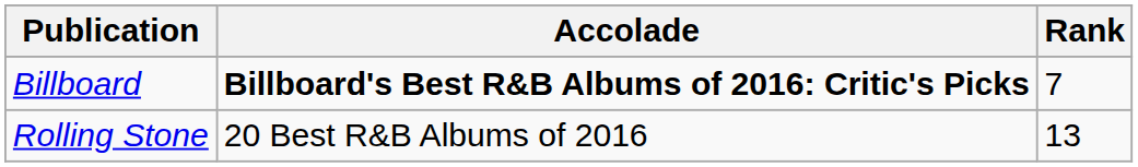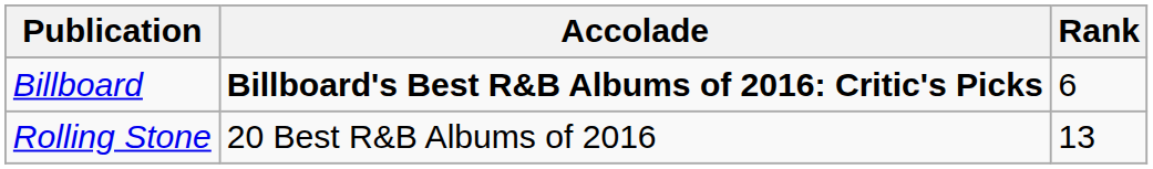 <table class="wikitable sortable">
 <tr>
 <th>Publication</th>
 <th>Accolade</th>
 <th>Rank</th>
 </tr>
 <tr>
 <td><em><a href='#'>Billboard</a></em></td>
 <td><strong>Billboard's Best R&B Albums of 2016: Critic's Picks</strong></td>
-<td>7</td>
+<td>6</td>
 </tr>
 <tr>
 <td><em><a href='#'>Rolling Stone</a></em></td>
 <td>20 Best R&B Albums of 2016</td>
 <td>13</td>
 </tr>
 </table>
